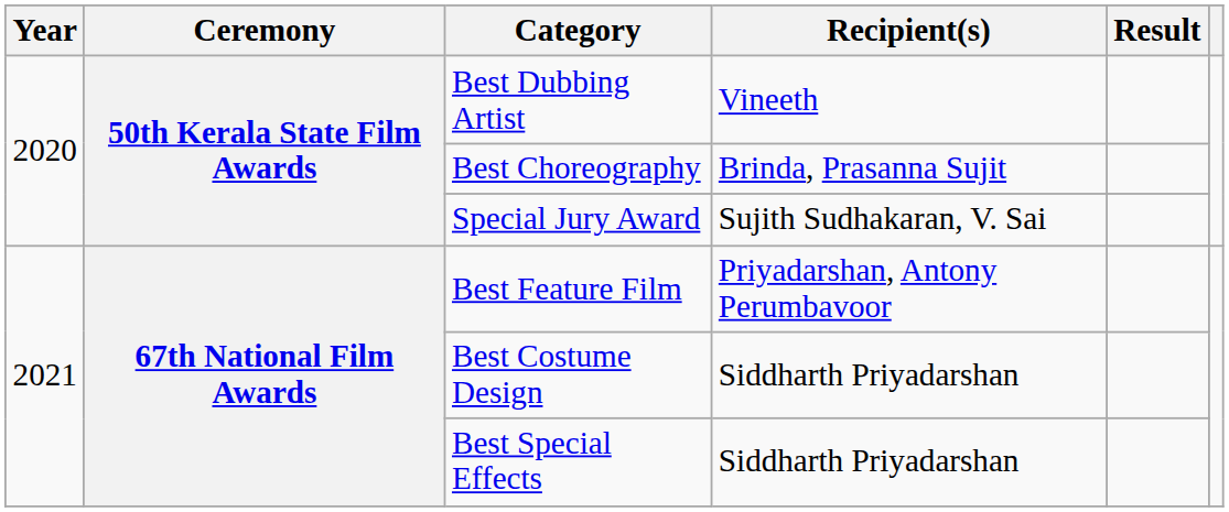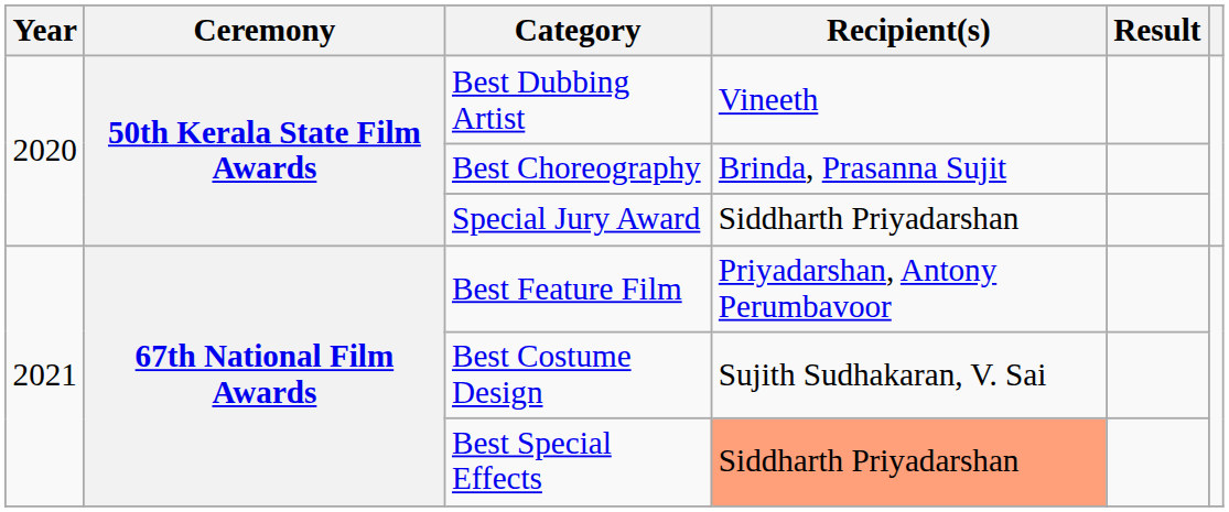 <table class="wikitable">
 <tr>
 <th>Year</th>
 <th>Ceremony</th>
 <th>Category</th>
 <th>Recipient(s)</th>
 <th>Result</th>
 <th></th>
 </tr>
 <tr>
 <td rowspan="3">2020</td>
 <th scope="row" rowspan="3"><a href='#'>50th Kerala State Film Awards</a></th>
 <td><a href='#'>Best Dubbing Artist</a></td>
 <td><a href='#'>Vineeth</a></td>
 <td></td>
 <td rowspan="3"></td>
 </tr>
 <tr>
 <td><a href='#'>Best Choreography</a></td>
 <td><a href='#'>Brinda</a>, <a href='#'>Prasanna Sujit</a></td>
 <td></td>
 </tr>
 <tr>
 <td><a href='#'>Special Jury Award</a> </td>
-<td>Sujith Sudhakaran, V. Sai</td>
+<td>Siddharth Priyadarshan</td>
 <td></td>
 </tr>
 <tr>
 <td rowspan="3">2021</td>
 <th scope="row" rowspan="3"><a href='#'>67th National Film Awards</a></th>
 <td><a href='#'>Best Feature Film</a></td>
 <td><a href='#'>Priyadarshan</a>, <a href='#'>Antony Perumbavoor</a></td>
 <td></td>
 <td rowspan="3"></td>
 </tr>
 <tr>
 <td><a href='#'>Best Costume Design</a></td>
-<td>Siddharth Priyadarshan</td>
+<td>Sujith Sudhakaran, V. Sai</td>
 <td></td>
 </tr>
 <tr>
 <td><a href='#'>Best Special Effects</a></td>
-<td>Siddharth Priyadarshan</td>
+<td style="background: lightsalmon;">Siddharth Priyadarshan</td>
 <td></td>
 </tr>
 </table>
